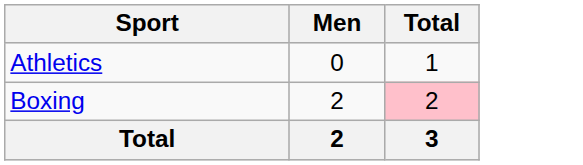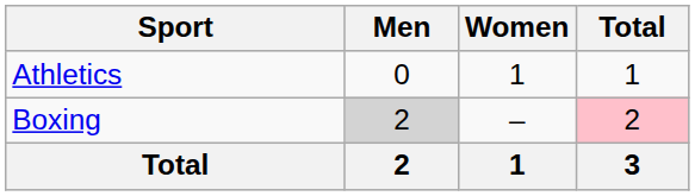 <table class="wikitable sortable" style="text-align:center;">
 <tr>
 <th width=180>Sport</th>
 <th width=55>Men</th>
+<th width=55>Women</th>
 <th width=55>Total</th>
 </tr>
 <tr>
 <td align=left><a href='#'>Athletics</a></td>
 <td>0</td>
 <td>1</td>
+<td>1</td>
 </tr>
 <tr>
 <td align=left><a href='#'>Boxing</a></td>
-<td>2</td>
+<td style="background: lightgrey;">2</td>
+<td>–</td>
 <td style="background: pink;">2</td>
 </tr>
 <tr>
 <th>Total</th>
 <th>2</th>
+<th>1</th>
 <th>3</th>
 </tr>
 </table>
